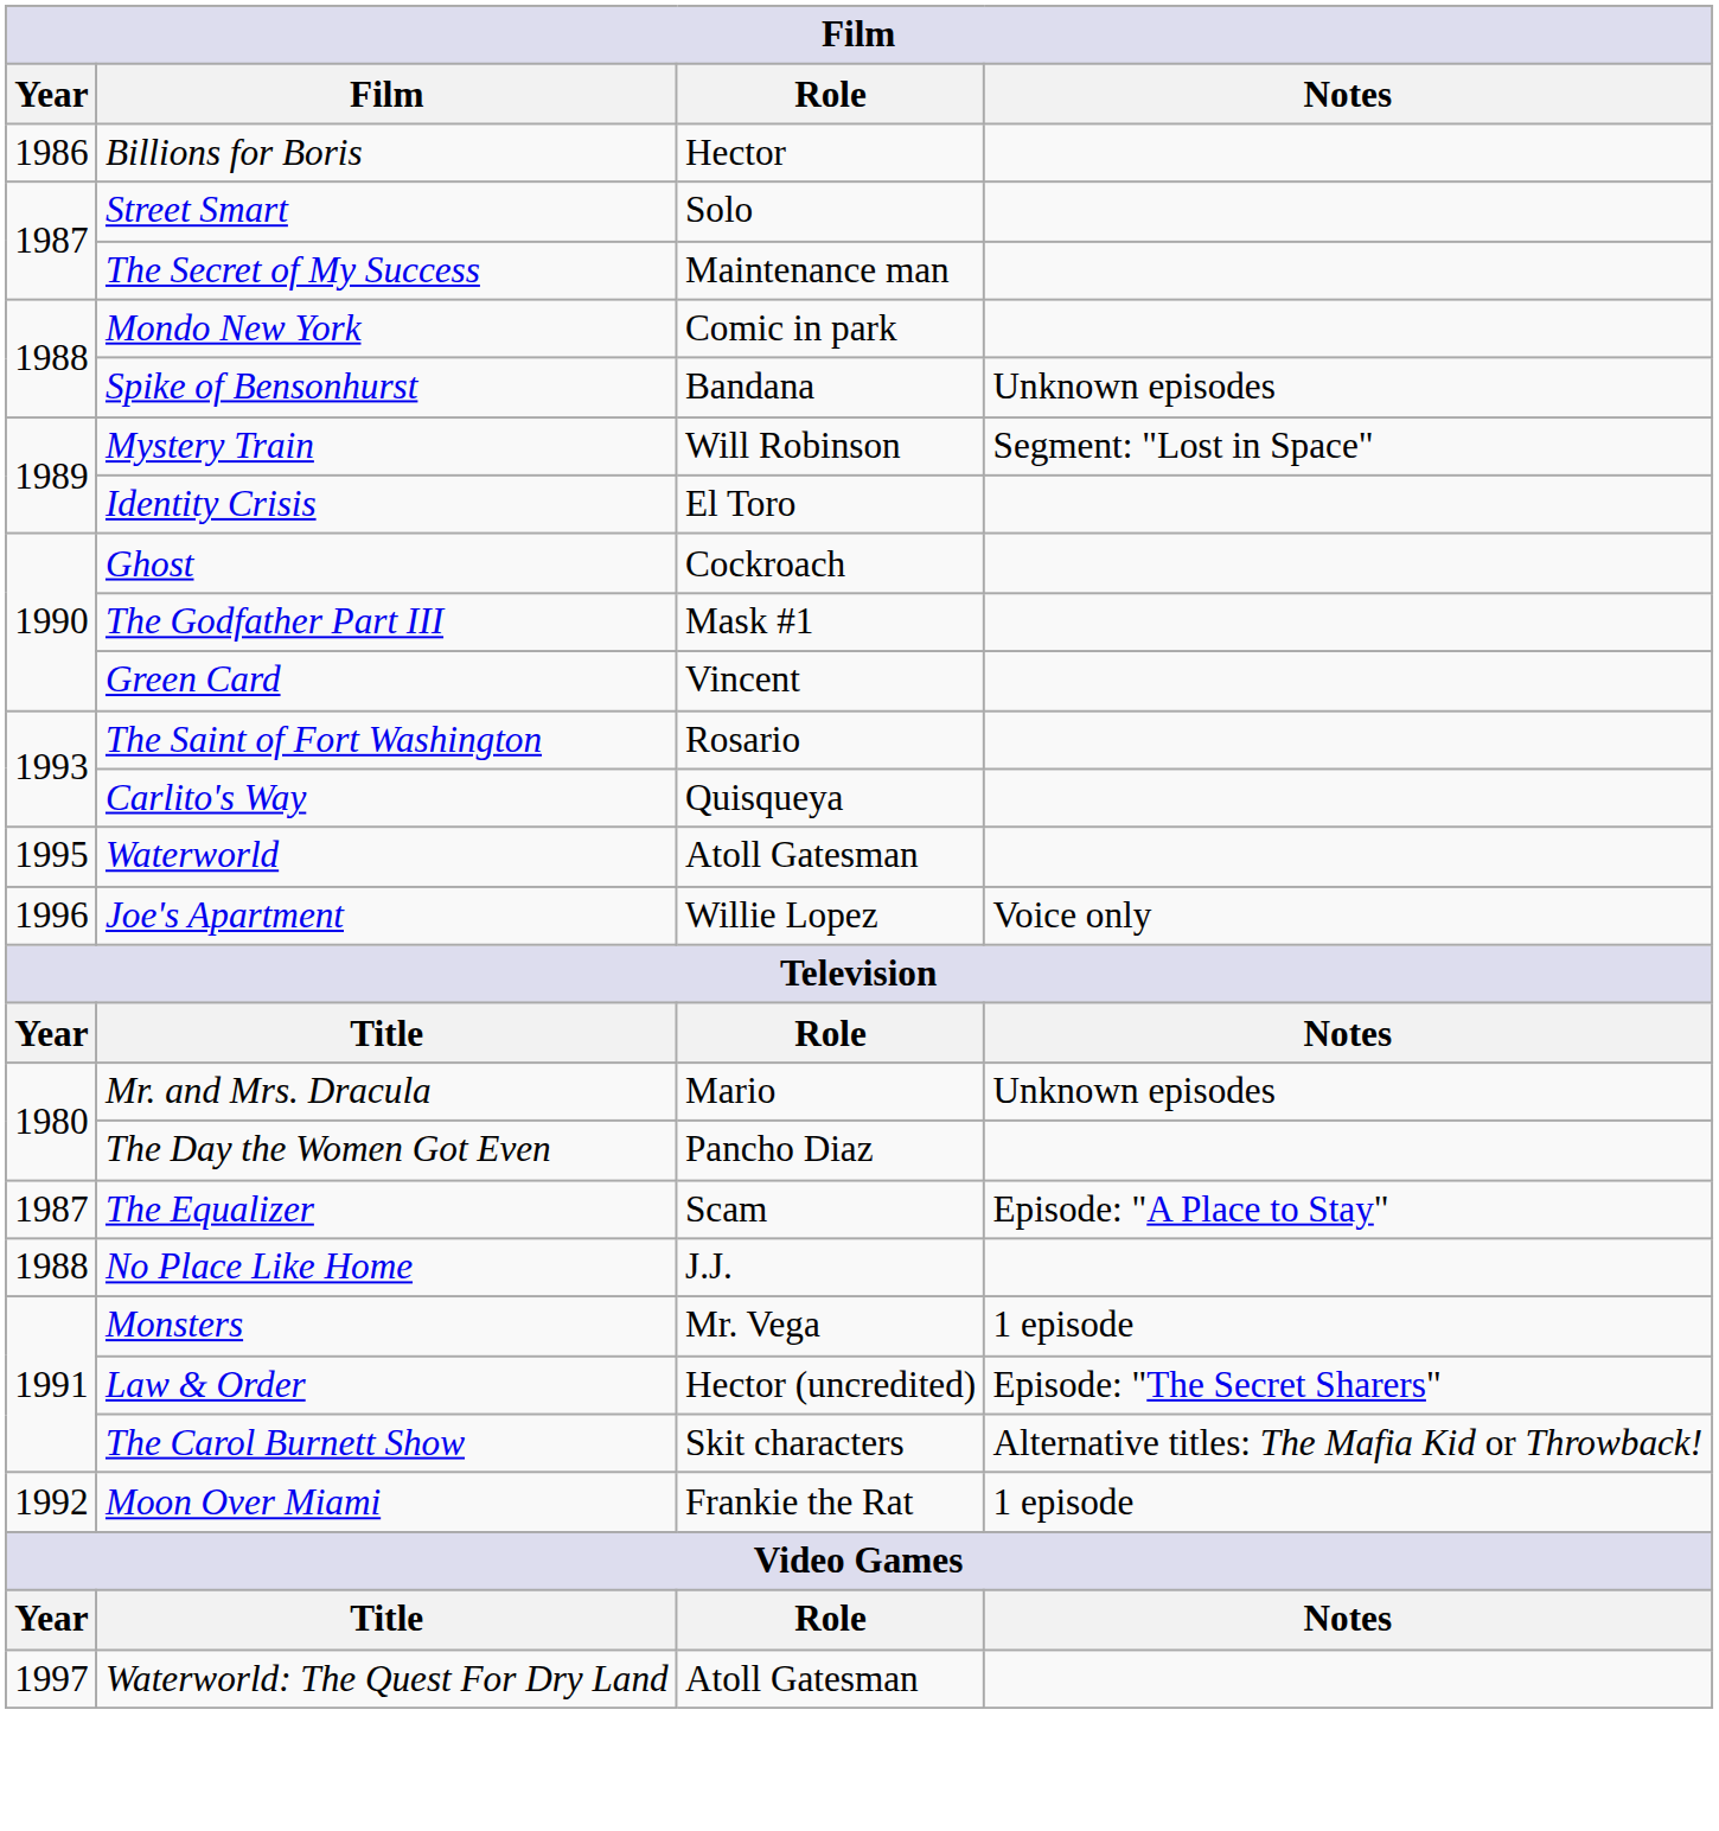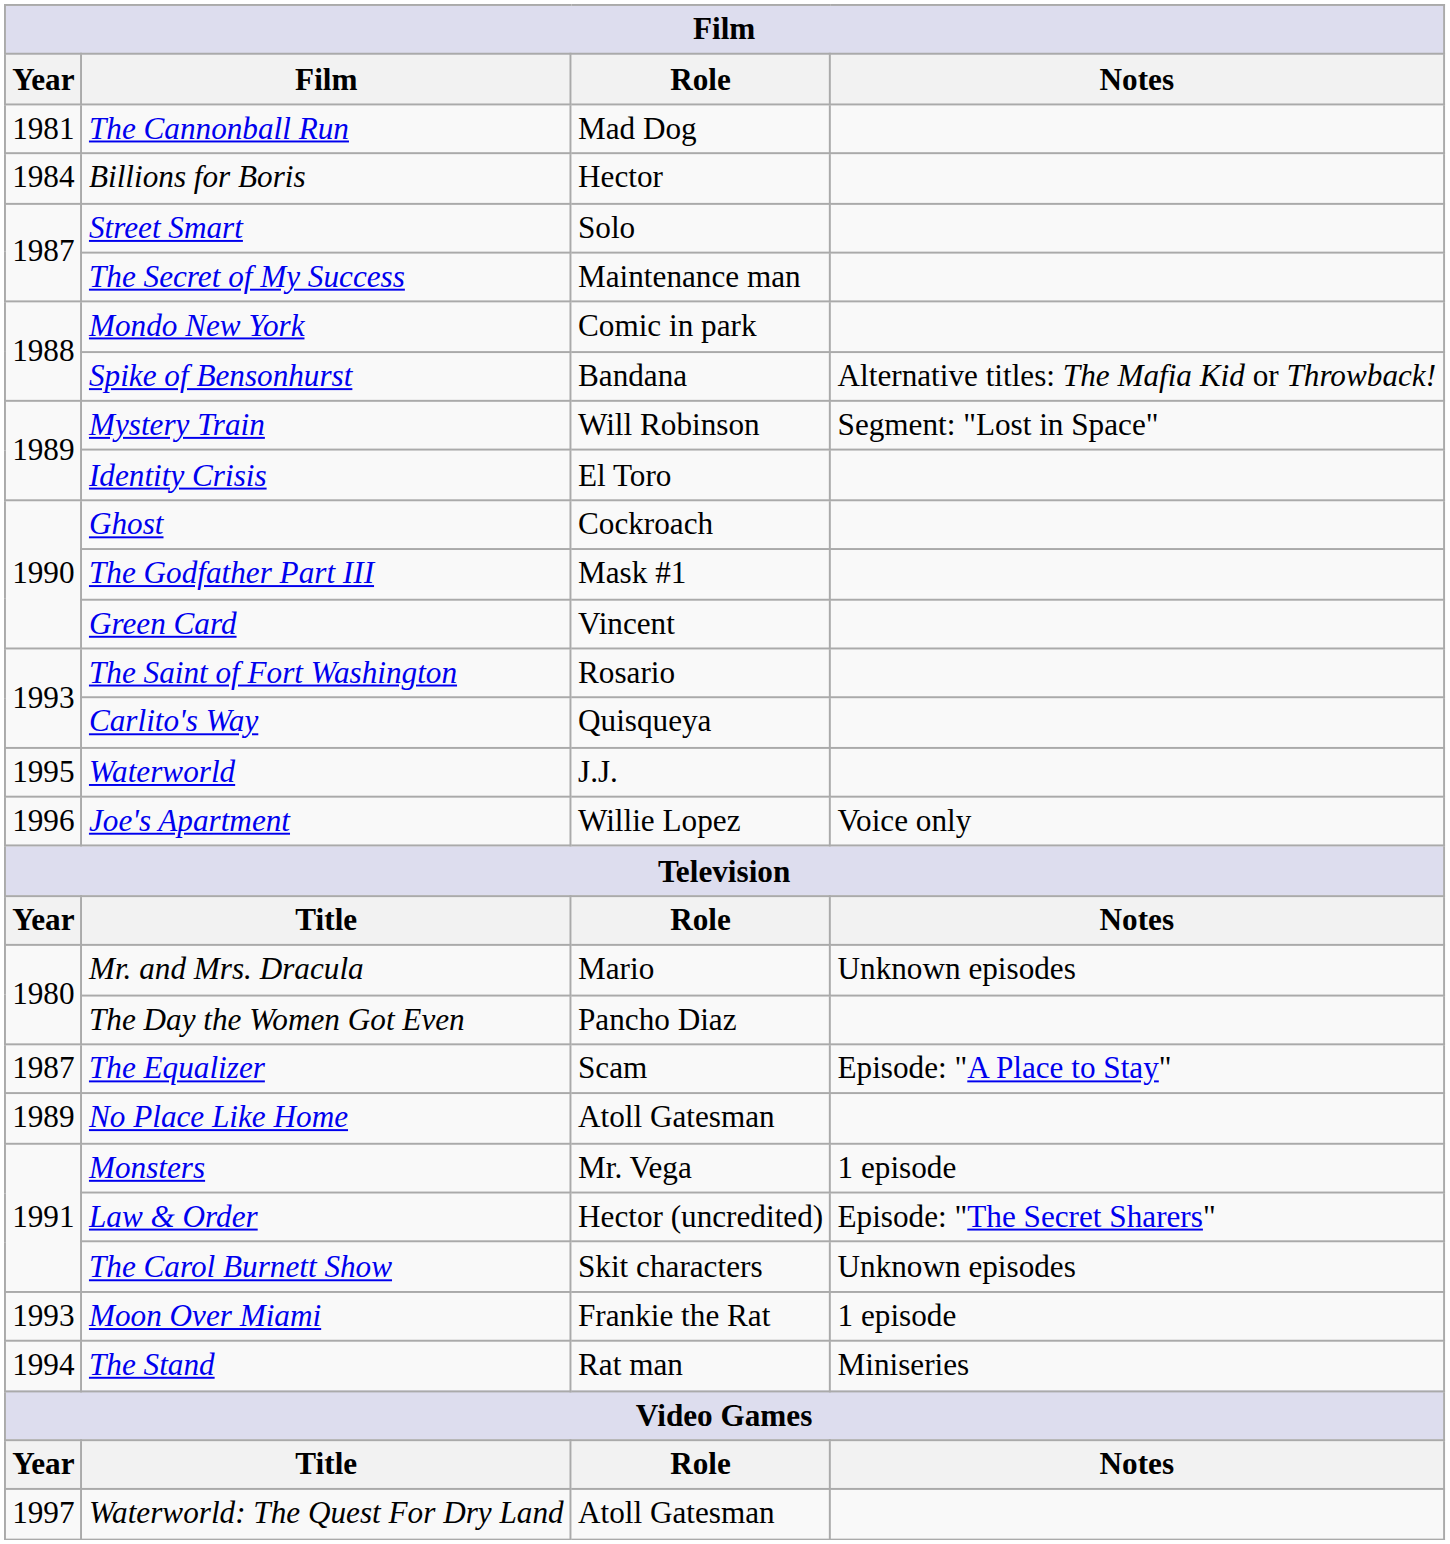 <table class="wikitable">
 <tr>
 <th style="background:#ddddee;" colspan="4">Film</th>
 </tr>
 <tr>
 <th>Year</th>
 <th>Film</th>
 <th>Role</th>
 <th>Notes</th>
 </tr>
 <tr>
-<td>1986</td>
+<td>1981</td>
+<td><em><a href='#'>The Cannonball Run</a></em></td>
+<td>Mad Dog</td>
+<td></td>
+</tr>
+<tr>
+<td>1984</td>
 <td><em>Billions for Boris</em></td>
 <td>Hector</td>
 <td></td>
 </tr>
 <tr>
 <td rowspan=2>1987</td>
 <td><em><a href='#'>Street Smart</a></em></td>
 <td>Solo</td>
 <td></td>
 </tr>
 <tr>
 <td><em><a href='#'>The Secret of My Success</a></em></td>
 <td>Maintenance man</td>
 <td></td>
 </tr>
 <tr>
 <td rowspan=2>1988</td>
 <td><em><a href='#'>Mondo New York</a></em></td>
 <td>Comic in park</td>
 <td></td>
 </tr>
 <tr>
 <td><em><a href='#'>Spike of Bensonhurst</a></em></td>
 <td>Bandana</td>
-<td>Unknown episodes</td>
+<td>Alternative titles: <em>The Mafia Kid</em> or <em>Throwback!</em></td>
 </tr>
 <tr>
 <td rowspan=2>1989</td>
 <td><em><a href='#'>Mystery Train</a></em></td>
 <td>Will Robinson</td>
 <td>Segment: "Lost in Space"</td>
 </tr>
 <tr>
 <td><em><a href='#'>Identity Crisis</a></em></td>
 <td>El Toro</td>
 <td></td>
 </tr>
 <tr>
 <td rowspan=3>1990</td>
 <td><em><a href='#'>Ghost</a></em></td>
 <td>Cockroach</td>
 <td></td>
 </tr>
 <tr>
 <td><em><a href='#'>The Godfather Part III</a></em></td>
 <td>Mask #1</td>
 <td></td>
 </tr>
 <tr>
 <td><em><a href='#'>Green Card</a></em></td>
 <td>Vincent</td>
 <td></td>
 </tr>
 <tr>
 <td rowspan=2>1993</td>
 <td><em><a href='#'>The Saint of Fort Washington</a></em></td>
 <td>Rosario</td>
 <td></td>
 </tr>
 <tr>
 <td><em><a href='#'>Carlito's Way</a></em></td>
 <td>Quisqueya</td>
 <td></td>
 </tr>
 <tr>
 <td>1995</td>
 <td><em><a href='#'>Waterworld</a></em></td>
-<td>Atoll Gatesman</td>
+<td>J.J.</td>
 <td></td>
 </tr>
 <tr>
 <td>1996</td>
 <td><em><a href='#'>Joe's Apartment</a></em></td>
 <td>Willie Lopez</td>
 <td>Voice only</td>
 </tr>
 <tr>
 <th style="background:#ddddee;" colspan="4">Television</th>
 </tr>
 <tr>
 <th>Year</th>
 <th>Title</th>
 <th>Role</th>
 <th>Notes</th>
 </tr>
 <tr>
 <td rowspan=2>1980</td>
 <td><em>Mr. and Mrs. Dracula</em></td>
 <td>Mario</td>
 <td>Unknown episodes</td>
 </tr>
 <tr>
 <td><em>The Day the Women Got Even</em></td>
 <td>Pancho Diaz</td>
 <td></td>
 </tr>
 <tr>
 <td>1987</td>
 <td><em><a href='#'>The Equalizer</a></em></td>
 <td>Scam</td>
 <td>Episode: "<a href='#'>A Place to Stay</a>"</td>
 </tr>
 <tr>
-<td>1988</td>
+<td>1989</td>
 <td><em><a href='#'>No Place Like Home</a></em></td>
-<td>J.J.</td>
+<td>Atoll Gatesman</td>
 <td></td>
 </tr>
 <tr>
 <td rowspan=3>1991</td>
 <td><em><a href='#'>Monsters</a></em></td>
 <td>Mr. Vega</td>
 <td>1 episode</td>
 </tr>
 <tr>
 <td><em><a href='#'>Law & Order</a></em></td>
 <td>Hector (uncredited)</td>
 <td>Episode: "<a href='#'>The Secret Sharers</a>"</td>
 </tr>
 <tr>
 <td><em><a href='#'>The Carol Burnett Show</a></em></td>
 <td>Skit characters</td>
-<td>Alternative titles: <em>The Mafia Kid</em> or <em>Throwback!</em></td>
+<td>Unknown episodes</td>
 </tr>
 <tr>
-<td>1992</td>
+<td>1993</td>
 <td><em><a href='#'>Moon Over Miami</a></em></td>
 <td>Frankie the Rat</td>
 <td>1 episode</td>
+</tr>
+<tr>
+<td>1994</td>
+<td><em><a href='#'>The Stand</a></em></td>
+<td>Rat man</td>
+<td>Miniseries</td>
 </tr>
 <tr>
 <th style="background:#ddddee;" colspan="4">Video Games</th>
 </tr>
 <tr>
 <th>Year</th>
 <th>Title</th>
 <th>Role</th>
 <th>Notes</th>
 </tr>
 <tr>
 <td>1997</td>
 <td><em>Waterworld: The Quest For Dry Land</em></td>
 <td>Atoll Gatesman</td>
 <td></td>
 </tr>
 </table>
